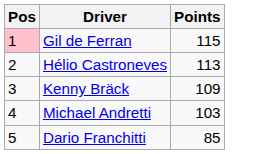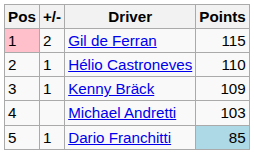 <table class="wikitable" style="font-size: 95%;">
 <tr>
 <th>Pos</th>
+<th>+/-</th>
 <th>Driver</th>
 <th>Points</th>
 </tr>
 <tr>
 <td style="background: pink;">1</td>
+<td align="left"> 2</td>
 <td> <a href='#'>Gil de Ferran</a></td>
 <td align="right">115</td>
 </tr>
 <tr>
 <td>2</td>
+<td align="left"> 1</td>
 <td> <a href='#'>Hélio Castroneves</a></td>
-<td align="right">113</td>
+<td align="right">110</td>
 </tr>
 <tr>
 <td>3</td>
+<td align="left"> 1</td>
 <td> <a href='#'>Kenny Bräck</a></td>
 <td align="right">109</td>
 </tr>
 <tr>
 <td>4</td>
+<td align="left"></td>
 <td> <a href='#'>Michael Andretti</a></td>
 <td align="right">103</td>
 </tr>
 <tr>
 <td>5</td>
+<td align="left"> 1</td>
 <td> <a href='#'>Dario Franchitti</a></td>
-<td align="right">85</td>
+<td align="right" style="background: lightblue;">85</td>
 </tr>
 </table>
